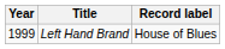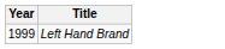 <table class="wikitable sortable">
 <tr>
 <th>Year</th>
 <th>Title</th>
-<th>Record label</th>
 </tr>
 <tr>
 <td>1999</td>
 <td><em>Left Hand Brand</em></td>
-<td style="text-align:center;">House of Blues</td>
 </tr>
 </table>
